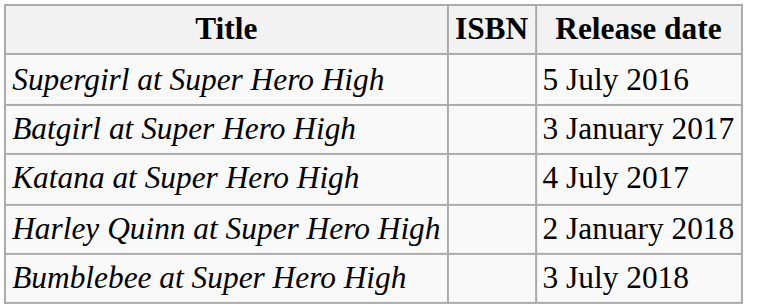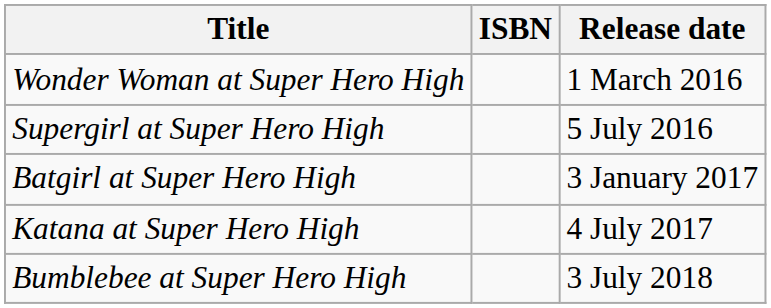 <table class="wikitable">
 <tr>
 <th>Title</th>
 <th>ISBN</th>
 <th>Release date</th>
+</tr>
+<tr>
+<td><em>Wonder Woman at Super Hero High</em></td>
+<td></td>
+<td>1 March 2016</td>
 </tr>
 <tr>
 <td><em>Supergirl at Super Hero High</em></td>
 <td></td>
 <td>5 July 2016</td>
 </tr>
 <tr>
 <td><em>Batgirl at Super Hero High</em></td>
 <td></td>
 <td>3 January 2017</td>
 </tr>
 <tr>
 <td><em>Katana at Super Hero High</em></td>
 <td></td>
 <td>4 July 2017</td>
 </tr>
 <tr>
-<td><em>Harley Quinn at Super Hero High</em></td>
-<td></td>
-<td>2 January 2018</td>
-</tr>
-<tr>
 <td><em>Bumblebee at Super Hero High</em></td>
 <td></td>
 <td>3 July 2018</td>
 </tr>
 </table>
